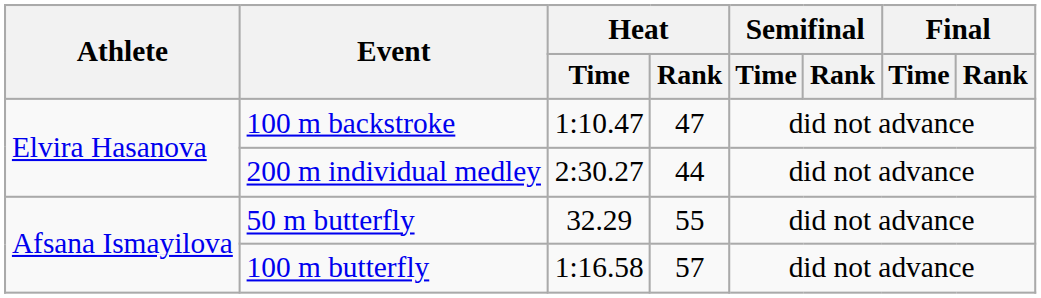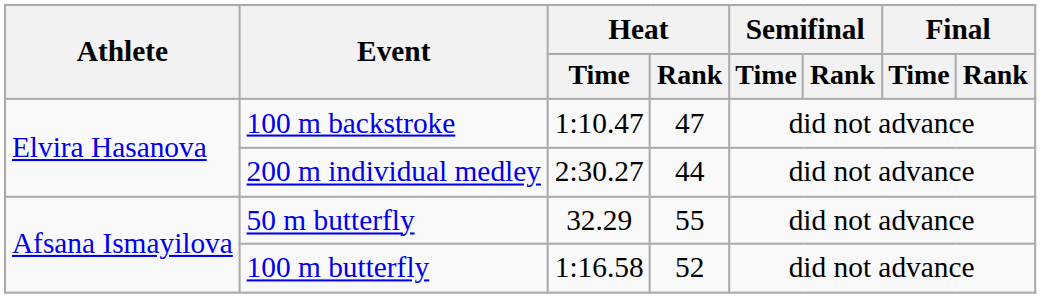 <table class="wikitable" style="font-size:90%">
 <tr>
 <th rowspan="2">Athlete</th>
 <th rowspan="2">Event</th>
 <th colspan="2">Heat</th>
 <th colspan="2">Semifinal</th>
 <th colspan="2">Final</th>
 </tr>
 <tr style="font-size:95%">
 <th>Time</th>
 <th>Rank</th>
 <th>Time</th>
 <th>Rank</th>
 <th>Time</th>
 <th>Rank</th>
 </tr>
 <tr align=center>
 <td align=left rowspan=2><a href='#'>Elvira Hasanova</a></td>
 <td align=left><a href='#'>100 m backstroke</a></td>
 <td>1:10.47</td>
 <td>47</td>
 <td colspan=4>did not advance</td>
 </tr>
 <tr align=center>
 <td align=left><a href='#'>200 m individual medley</a></td>
 <td>2:30.27</td>
 <td>44</td>
 <td colspan=4>did not advance</td>
 </tr>
 <tr align=center>
 <td align=left rowspan=2><a href='#'>Afsana Ismayilova</a></td>
 <td align=left><a href='#'>50 m butterfly</a></td>
 <td>32.29</td>
 <td>55</td>
 <td colspan=4>did not advance</td>
 </tr>
 <tr align=center>
 <td align=left><a href='#'>100 m butterfly</a></td>
 <td>1:16.58</td>
-<td>57</td>
+<td>52</td>
 <td colspan=4>did not advance</td>
 </tr>
 </table>
